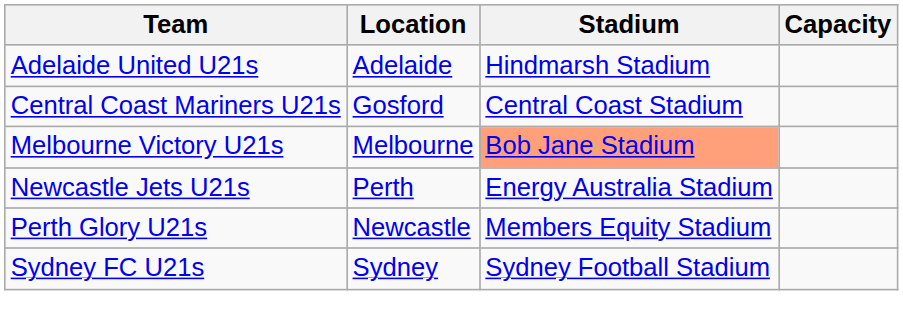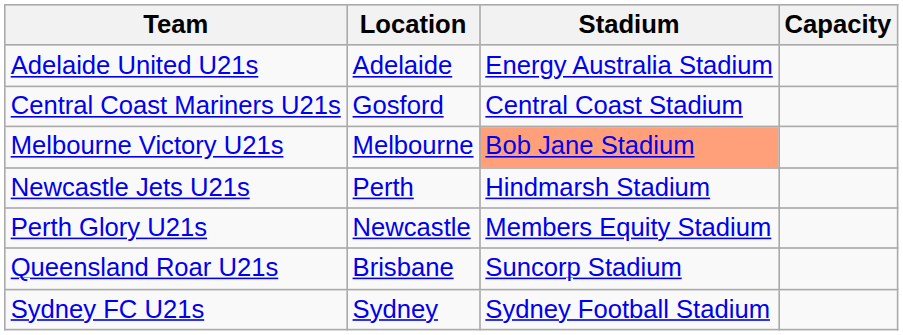 <table class="wikitable sortable">
 <tr>
 <th>Team</th>
 <th>Location</th>
 <th>Stadium</th>
 <th>Capacity</th>
 </tr>
 <tr>
 <td><a href='#'>Adelaide United U21s</a></td>
 <td><a href='#'>Adelaide</a></td>
-<td><a href='#'>Hindmarsh Stadium</a></td>
+<td><a href='#'>Energy Australia Stadium</a></td>
 <td style="text-align:center"></td>
 </tr>
 <tr>
 <td><a href='#'>Central Coast Mariners U21s</a></td>
 <td><a href='#'>Gosford</a></td>
 <td><a href='#'>Central Coast Stadium</a></td>
 <td style="text-align:center"></td>
 </tr>
 <tr>
 <td><a href='#'>Melbourne Victory U21s</a></td>
 <td><a href='#'>Melbourne</a></td>
 <td style="background: lightsalmon;"><a href='#'>Bob Jane Stadium</a></td>
 <td style="text-align:center"></td>
 </tr>
 <tr>
 <td><a href='#'>Newcastle Jets U21s</a></td>
 <td><a href='#'>Perth</a></td>
-<td><a href='#'>Energy Australia Stadium</a></td>
+<td><a href='#'>Hindmarsh Stadium</a></td>
 <td style="text-align:center"></td>
 </tr>
 <tr>
 <td><a href='#'>Perth Glory U21s</a></td>
 <td><a href='#'>Newcastle</a></td>
 <td><a href='#'>Members Equity Stadium</a></td>
 <td style="text-align:center"></td>
 </tr>
 <tr>
+<td><a href='#'>Queensland Roar U21s</a></td>
+<td><a href='#'>Brisbane</a></td>
+<td><a href='#'>Suncorp Stadium</a></td>
+<td style="text-align:center"></td>
+</tr>
+<tr>
 <td><a href='#'>Sydney FC U21s</a></td>
 <td><a href='#'>Sydney</a></td>
 <td><a href='#'>Sydney Football Stadium</a></td>
 <td style="text-align:center"></td>
 </tr>
 </table>
